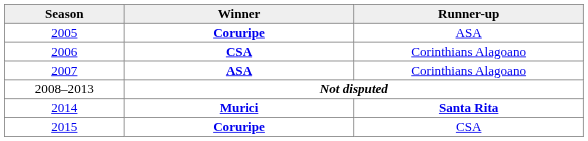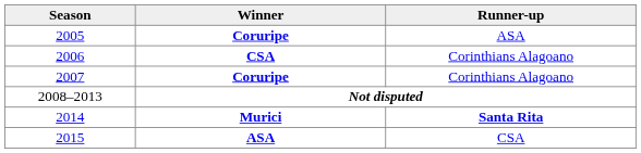 <table class="toccolours" border="1" cellpadding="2" style="border-collapse: collapse; text-align: center; width: 80%; margin: 2 auto;">
 <tr style="background: #efefef;">
 <th width="12%">Season</th>
 <th width="23%">Winner</th>
 <th width="23%">Runner-up</th>
 </tr>
 <tr>
 <td><a href='#'>2005</a></td>
 <td><strong><a href='#'>Coruripe</a></strong></td>
 <td><a href='#'>ASA</a></td>
 </tr>
 <tr>
 <td><a href='#'>2006</a></td>
 <td><strong><a href='#'>CSA</a></strong></td>
 <td><a href='#'>Corinthians Alagoano</a></td>
 </tr>
 <tr>
 <td><a href='#'>2007</a></td>
-<td><strong><a href='#'>ASA</a></strong></td>
+<td><strong><a href='#'>Coruripe</a></strong></td>
 <td><a href='#'>Corinthians Alagoano</a></td>
 </tr>
 <tr>
 <td>2008–2013</td>
 <td colspan="2"><strong><em>Not disputed</em></strong></td>
 </tr>
 <tr>
 <td><a href='#'>2014</a></td>
 <td><strong><a href='#'>Murici</a></strong></td>
 <td><strong><a href='#'>Santa Rita</a></strong></td>
 </tr>
 <tr>
 <td><a href='#'>2015</a></td>
-<td><strong><a href='#'>Coruripe</a></strong></td>
+<td><strong><a href='#'>ASA</a></strong></td>
 <td><a href='#'>CSA</a></td>
 </tr>
 </table>
